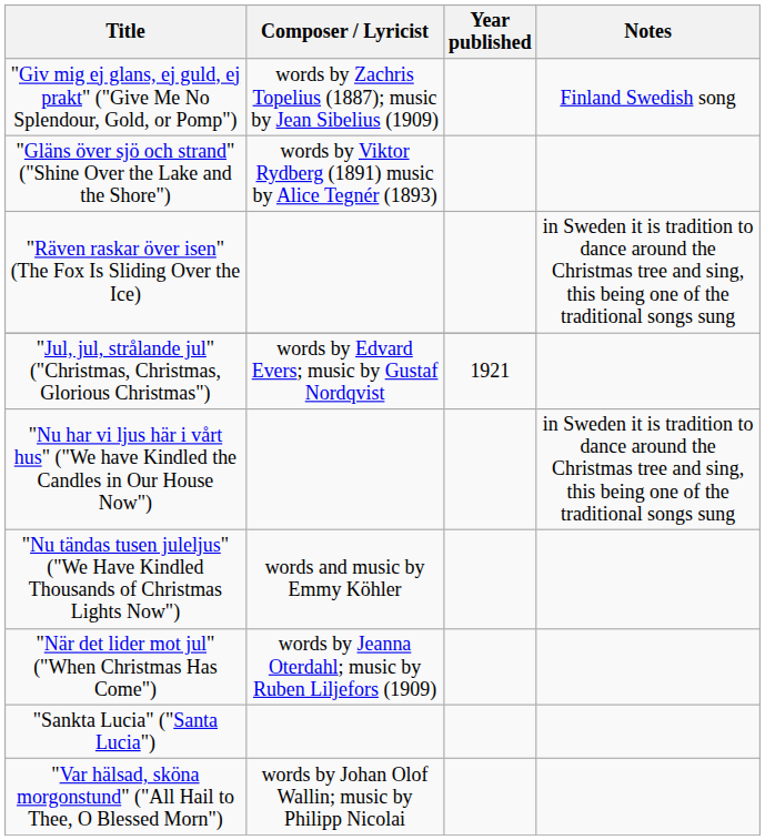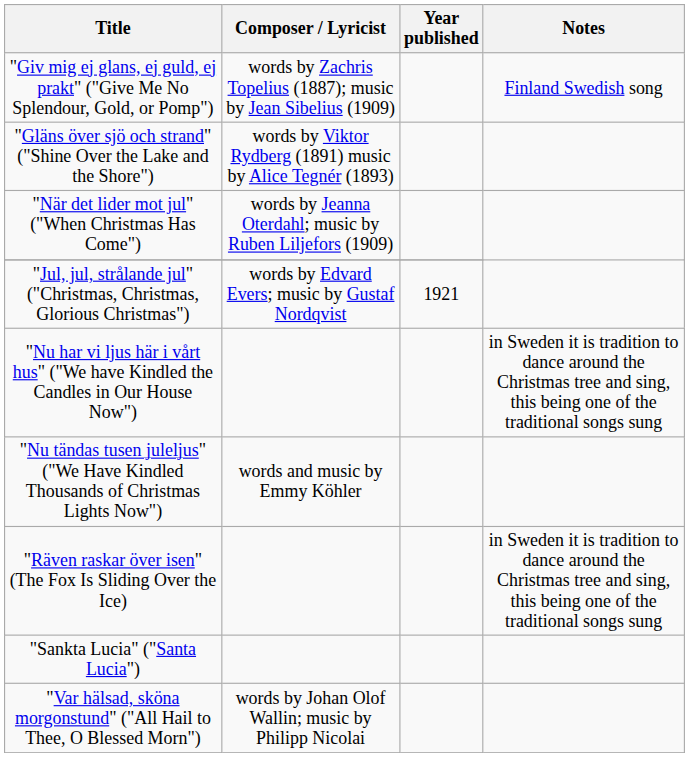 <table class="wikitable" style="text-align:center;">
 <tr>
 <th width="300">Title</th>
 <th width="250">Composer / Lyricist</th>
 <th width="20">Year published</th>
 <th width="300">Notes</th>
 </tr>
 <tr>
 <td>"<a href='#'>Giv mig ej glans, ej guld, ej prakt</a>" ("Give Me No Splendour, Gold, or Pomp")</td>
 <td>words by <a href='#'>Zachris Topelius</a> (1887); music by <a href='#'>Jean Sibelius</a> (1909)</td>
 <td></td>
 <td><a href='#'>Finland Swedish</a> song</td>
 </tr>
 <tr>
 <td>"<a href='#'>Gläns över sjö och strand</a>" ("Shine Over the Lake and the Shore")</td>
 <td>words by <a href='#'>Viktor Rydberg</a> (1891) music by <a href='#'>Alice Tegnér</a> (1893)</td>
 <td></td>
 <td></td>
 </tr>
 <tr>
-<td>"<a href='#'>Räven raskar över isen</a>" (The Fox Is Sliding Over the Ice)</td>
+<td>"<a href='#'>När det lider mot jul</a>" ("When Christmas Has Come")</td>
+<td>words by  <a href='#'>Jeanna Oterdahl</a>; music by  <a href='#'>Ruben Liljefors</a> (1909)</td>
 <td></td>
 <td></td>
-<td>in Sweden it is tradition to dance around the Christmas tree and sing, this being one of the traditional songs sung</td>
 </tr>
 <tr>
 </tr>
 <tr>
 <td>"<a href='#'>Jul, jul, strålande jul</a>" ("Christmas, Christmas, Glorious Christmas")</td>
 <td>words by <a href='#'>Edvard Evers</a>; music by <a href='#'>Gustaf Nordqvist</a></td>
 <td>1921</td>
 </tr>
 <tr>
 <td>"<a href='#'>Nu har vi ljus här i vårt hus</a>" ("We have Kindled the Candles in Our House Now")</td>
 <td></td>
 <td></td>
 <td>in Sweden it is tradition to dance around the Christmas tree and sing, this being one of the traditional songs sung</td>
 </tr>
 <tr>
 <td>"<a href='#'>Nu tändas tusen juleljus</a>" ("We Have Kindled Thousands of Christmas Lights Now")</td>
 <td>words and music by Emmy Köhler</td>
 <td></td>
 <td></td>
 </tr>
 <tr>
-<td>"<a href='#'>När det lider mot jul</a>" ("When Christmas Has Come")</td>
-<td>words by  <a href='#'>Jeanna Oterdahl</a>; music by  <a href='#'>Ruben Liljefors</a> (1909)</td>
+<td>"<a href='#'>Räven raskar över isen</a>" (The Fox Is Sliding Over the Ice)</td>
 <td></td>
 <td></td>
+<td>in Sweden it is tradition to dance around the Christmas tree and sing, this being one of the traditional songs sung</td>
 </tr>
 <tr>
 <td>"Sankta Lucia" ("<a href='#'>Santa Lucia</a>")</td>
 <td></td>
 <td></td>
 <td></td>
 </tr>
 <tr>
 <td>"<a href='#'>Var hälsad, sköna morgonstund</a>" ("All Hail to Thee, O Blessed Morn")</td>
 <td>words by Johan Olof Wallin; music by Philipp Nicolai</td>
 <td></td>
 <td></td>
 </tr>
 </table>
